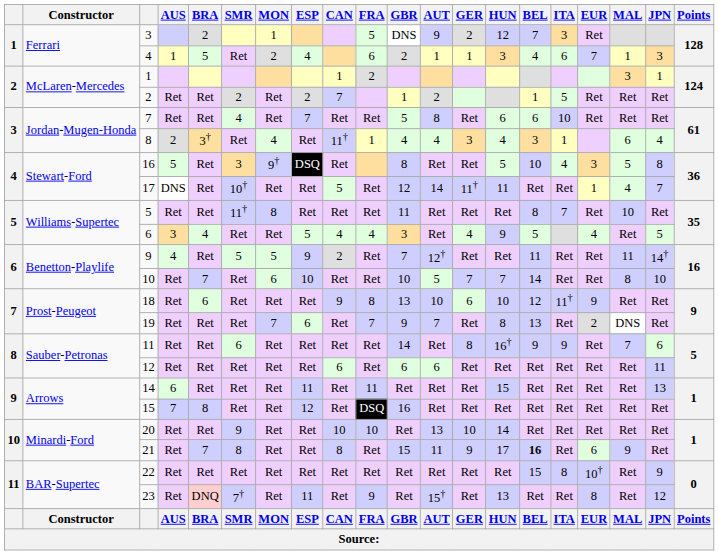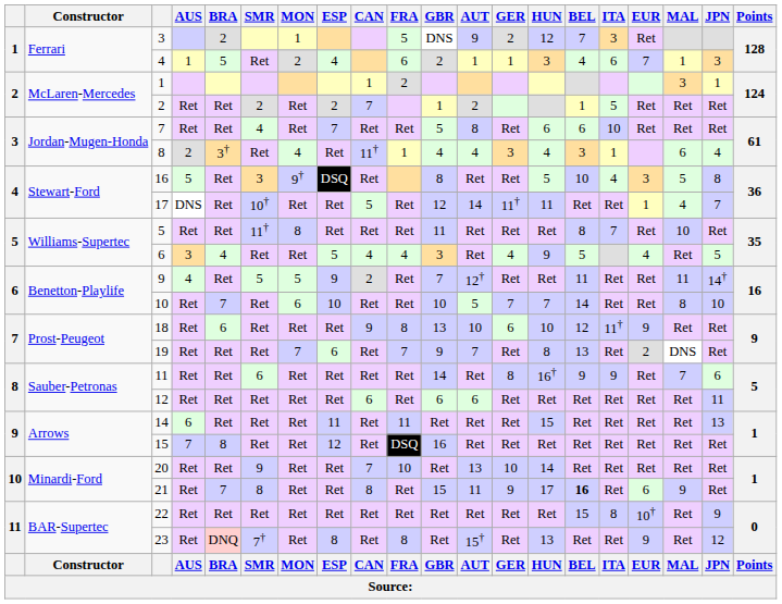 <table class="wikitable" style="font-size: 85%; text-align:center;">
 <tr valign="top">
 <th valign="middle"></th>
 <th valign="middle">Constructor</th>
 <th valign="middle"></th>
 <th><a href='#'>AUS</a><br></th>
 <th><a href='#'>BRA</a><br></th>
 <th><a href='#'>SMR</a><br></th>
 <th><a href='#'>MON</a><br></th>
 <th><a href='#'>ESP</a><br></th>
 <th><a href='#'>CAN</a><br></th>
 <th><a href='#'>FRA</a><br></th>
 <th><a href='#'>GBR</a><br></th>
 <th><a href='#'>AUT</a><br></th>
 <th><a href='#'>GER</a><br></th>
 <th><a href='#'>HUN</a><br></th>
 <th><a href='#'>BEL</a><br></th>
 <th><a href='#'>ITA</a><br></th>
 <th><a href='#'>EUR</a><br></th>
 <th><a href='#'>MAL</a><br></th>
 <th><a href='#'>JPN</a><br></th>
 <th valign="middle"><a href='#'>Points</a></th>
 </tr>
 <tr>
 <th rowspan="2">1</th>
 <td rowspan="2" align="left"> <a href='#'>Ferrari</a></td>
 <td align="center">3</td>
 <td style="background:#cfcfff;"></td>
 <td style="background:#dfdfdf;">2</td>
 <td style="background:#ffffbf;"></td>
 <td style="background:#ffffbf;">1</td>
 <td style="background:#ffdf9f;"></td>
 <td style="background:#efcfff;"></td>
 <td style="background:#dfffdf;">5</td>
 <td style="background:#ffffff;">DNS</td>
 <td style="background:#cfcfff;">9</td>
 <td style="background:#dfdfdf;">2</td>
 <td style="background:#cfcfff;">12</td>
 <td style="background:#cfcfff;">7</td>
 <td style="background:#ffdf9f;">3</td>
 <td style="background:#efcfff;">Ret</td>
 <td style="background:#dfdfdf;"></td>
 <td style="background:#dfdfdf;"></td>
 <th rowspan="2">128</th>
 </tr>
 <tr>
 <td align="center">4</td>
 <td style="background:#ffffbf;">1</td>
 <td style="background:#dfffdf;">5</td>
 <td style="background:#efcfff;">Ret</td>
 <td style="background:#dfdfdf;">2</td>
 <td style="background:#dfffdf;">4</td>
 <td style="background:#ffdf9f;"></td>
 <td style="background:#dfffdf;">6</td>
 <td style="background:#dfdfdf;">2</td>
 <td style="background:#ffffbf;">1</td>
 <td style="background:#ffffbf;">1</td>
 <td style="background:#ffdf9f;">3</td>
 <td style="background:#dfffdf;">4</td>
 <td style="background:#dfffdf;">6</td>
 <td style="background:#cfcfff;">7</td>
 <td style="background:#ffffbf;">1</td>
 <td style="background:#ffdf9f;">3</td>
 </tr>
 <tr>
 <th rowspan="2">2</th>
 <td rowspan="2" align="left"> <a href='#'>McLaren</a>-<a href='#'>Mercedes</a></td>
 <td align="center">1</td>
 <td style="background:#efcfff;"></td>
 <td style="background:#ffffbf;"></td>
 <td style="background:#efcfff;"></td>
 <td style="background:#ffdf9f;"></td>
 <td style="background:#ffffbf;"></td>
 <td style="background:#ffffbf;">1</td>
 <td style="background:#dfdfdf;">2</td>
 <td style="background:#efcfff;"></td>
 <td style="background:#ffdf9f;"></td>
 <td style="background:#efcfff;"></td>
 <td style="background:#ffffbf;"></td>
 <td style="background:#dfdfdf;"></td>
 <td style="background:#efcfff;"></td>
 <td style="background:#dfffdf;"></td>
 <td style="background:#ffdf9f;">3</td>
 <td style="background:#ffffbf;">1</td>
 <th rowspan="2">124</th>
 </tr>
 <tr>
 <td align="center">2</td>
 <td style="background:#efcfff;">Ret</td>
 <td style="background:#efcfff;">Ret</td>
 <td style="background:#dfdfdf;">2</td>
 <td style="background:#efcfff;">Ret</td>
 <td style="background:#dfdfdf;">2</td>
 <td style="background:#cfcfff;">7</td>
 <td style="background:#efcfff;"></td>
 <td style="background:#ffffbf;">1</td>
 <td style="background:#dfdfdf;">2</td>
 <td style="background:#dfffdf;"></td>
 <td style="background:#dfdfdf;"></td>
 <td style="background:#ffffbf;">1</td>
 <td style="background:#dfffdf;">5</td>
 <td style="background:#efcfff;">Ret</td>
 <td style="background:#efcfff;">Ret</td>
 <td style="background:#efcfff;">Ret</td>
 </tr>
 <tr>
 <th rowspan="2">3</th>
 <td rowspan="2" align="left" nowrap> <a href='#'>Jordan</a>-<a href='#'>Mugen-Honda</a></td>
 <td align="center">7</td>
 <td style="background:#efcfff;">Ret</td>
 <td style="background:#efcfff;">Ret</td>
 <td style="background:#dfffdf;">4</td>
 <td style="background:#efcfff;">Ret</td>
 <td style="background:#cfcfff;">7</td>
 <td style="background:#efcfff;">Ret</td>
 <td style="background:#efcfff;">Ret</td>
 <td style="background:#dfffdf;">5</td>
 <td style="background:#cfcfff;">8</td>
 <td style="background:#efcfff;">Ret</td>
 <td style="background:#dfffdf;">6</td>
 <td style="background:#dfffdf;">6</td>
 <td style="background:#cfcfff;">10</td>
 <td style="background:#efcfff;">Ret</td>
 <td style="background:#efcfff;">Ret</td>
 <td style="background:#efcfff;">Ret</td>
 <th rowspan="2">61</th>
 </tr>
 <tr>
 <td align="center">8</td>
 <td style="background:#dfdfdf;">2</td>
 <td style="background:#ffdf9f;">3<sup>†</sup></td>
 <td style="background:#efcfff;">Ret</td>
 <td style="background:#dfffdf;">4</td>
 <td style="background:#efcfff;">Ret</td>
 <td style="background:#cfcfff;">11<sup>†</sup></td>
 <td style="background:#ffffbf;">1</td>
 <td style="background:#dfffdf;">4</td>
 <td style="background:#dfffdf;">4</td>
 <td style="background:#ffdf9f;">3</td>
 <td style="background:#dfffdf;">4</td>
 <td style="background:#ffdf9f;">3</td>
 <td style="background:#ffffbf;">1</td>
 <td style="background:#efcfff;"></td>
 <td style="background:#dfffdf;">6</td>
 <td style="background:#dfffdf;">4</td>
 </tr>
 <tr>
 <th rowspan="2">4</th>
 <td rowspan="2" align="left"> <a href='#'>Stewart</a>-<a href='#'>Ford</a></td>
 <td align="center">16</td>
 <td style="background:#dfffdf;">5</td>
 <td style="background:#efcfff;">Ret</td>
 <td style="background:#ffdf9f;">3</td>
 <td style="background:#cfcfff;">9<sup>†</sup></td>
 <td style="background:#000000; color:white">DSQ</td>
 <td style="background:#efcfff;">Ret</td>
 <td style="background:#ffdf9f;"></td>
 <td style="background:#cfcfff;">8</td>
 <td style="background:#efcfff;">Ret</td>
 <td style="background:#efcfff;">Ret</td>
 <td style="background:#dfffdf;">5</td>
 <td style="background:#cfcfff;">10</td>
 <td style="background:#dfffdf;">4</td>
 <td style="background:#ffdf9f;">3</td>
 <td style="background:#dfffdf;">5</td>
 <td style="background:#cfcfff;">8</td>
 <th rowspan="2">36</th>
 </tr>
 <tr>
 <td align="center">17</td>
 <td style="background:#ffffff;">DNS</td>
 <td style="background:#efcfff;">Ret</td>
 <td style="background:#cfcfff;">10<sup>†</sup></td>
 <td style="background:#efcfff;">Ret</td>
 <td style="background:#efcfff;">Ret</td>
 <td style="background:#dfffdf;">5</td>
 <td style="background:#efcfff;">Ret</td>
 <td style="background:#cfcfff;">12</td>
 <td style="background:#cfcfff;">14</td>
 <td style="background:#cfcfff;">11<sup>†</sup></td>
 <td style="background:#cfcfff;">11</td>
 <td style="background:#efcfff;">Ret</td>
 <td style="background:#efcfff;">Ret</td>
 <td style="background:#ffffbf;">1</td>
 <td style="background:#dfffdf;">4</td>
 <td style="background:#cfcfff;">7</td>
 </tr>
 <tr>
 <th rowspan="2">5</th>
 <td rowspan="2" align="left"> <a href='#'>Williams</a>-<a href='#'>Supertec</a></td>
 <td align="center">5</td>
 <td style="background:#efcfff;">Ret</td>
 <td style="background:#efcfff;">Ret</td>
 <td style="background:#cfcfff;">11<sup>†</sup></td>
 <td style="background:#cfcfff;">8</td>
 <td style="background:#efcfff;">Ret</td>
 <td style="background:#efcfff;">Ret</td>
 <td style="background:#efcfff;">Ret</td>
 <td style="background:#cfcfff;">11</td>
 <td style="background:#efcfff;">Ret</td>
 <td style="background:#efcfff;">Ret</td>
 <td style="background:#efcfff;">Ret</td>
 <td style="background:#cfcfff;">8</td>
 <td style="background:#cfcfff;">7</td>
 <td style="background:#efcfff;">Ret</td>
 <td style="background:#cfcfff;">10</td>
 <td style="background:#efcfff;">Ret</td>
 <th rowspan="2">35</th>
 </tr>
 <tr>
 <td align="center">6</td>
 <td style="background:#ffdf9f;">3</td>
 <td style="background:#dfffdf;">4</td>
 <td style="background:#efcfff;">Ret</td>
 <td style="background:#efcfff;">Ret</td>
 <td style="background:#dfffdf;">5</td>
 <td style="background:#dfffdf;">4</td>
 <td style="background:#dfffdf;">4</td>
 <td style="background:#ffdf9f;">3</td>
 <td style="background:#efcfff;">Ret</td>
 <td style="background:#dfffdf;">4</td>
 <td style="background:#cfcfff;">9</td>
 <td style="background:#dfffdf;">5</td>
 <td style="background:#dfdfdf;"></td>
 <td style="background:#dfffdf;">4</td>
 <td style="background:#efcfff;">Ret</td>
 <td style="background:#dfffdf;">5</td>
 </tr>
 <tr>
 <th rowspan="2">6</th>
 <td rowspan="2" align="left"> <a href='#'>Benetton</a>-<a href='#'>Playlife</a></td>
 <td align="center">9</td>
 <td style="background:#dfffdf;">4</td>
 <td style="background:#efcfff;">Ret</td>
 <td style="background:#dfffdf;">5</td>
 <td style="background:#dfffdf;">5</td>
 <td style="background:#cfcfff;">9</td>
 <td style="background:#dfdfdf;">2</td>
 <td style="background:#efcfff;">Ret</td>
 <td style="background:#cfcfff;">7</td>
 <td style="background:#cfcfff;">12<sup>†</sup></td>
 <td style="background:#efcfff;">Ret</td>
 <td style="background:#efcfff;">Ret</td>
 <td style="background:#cfcfff;">11</td>
 <td style="background:#efcfff;">Ret</td>
 <td style="background:#efcfff;">Ret</td>
 <td style="background:#cfcfff;">11</td>
 <td style="background:#cfcfff;">14<sup>†</sup></td>
 <th rowspan="2">16</th>
 </tr>
 <tr>
 <td align="center">10</td>
 <td style="background:#efcfff;">Ret</td>
 <td style="background:#cfcfff;">7</td>
 <td style="background:#efcfff;">Ret</td>
 <td style="background:#dfffdf;">6</td>
 <td style="background:#cfcfff;">10</td>
 <td style="background:#efcfff;">Ret</td>
 <td style="background:#efcfff;">Ret</td>
 <td style="background:#cfcfff;">10</td>
 <td style="background:#dfffdf;">5</td>
 <td style="background:#cfcfff;">7</td>
 <td style="background:#cfcfff;">7</td>
 <td style="background:#cfcfff;">14</td>
 <td style="background:#efcfff;">Ret</td>
 <td style="background:#efcfff;">Ret</td>
 <td style="background:#cfcfff;">8</td>
 <td style="background:#cfcfff;">10</td>
 </tr>
 <tr>
 <th rowspan="2">7</th>
 <td rowspan="2" align="left"> <a href='#'>Prost</a>-<a href='#'>Peugeot</a></td>
 <td align="center">18</td>
 <td style="background:#efcfff;">Ret</td>
 <td style="background:#dfffdf;">6</td>
 <td style="background:#efcfff;">Ret</td>
 <td style="background:#efcfff;">Ret</td>
 <td style="background:#efcfff;">Ret</td>
 <td style="background:#cfcfff;">9</td>
 <td style="background:#cfcfff;">8</td>
 <td style="background:#cfcfff;">13</td>
 <td style="background:#cfcfff;">10</td>
 <td style="background:#dfffdf;">6</td>
 <td style="background:#cfcfff;">10</td>
 <td style="background:#cfcfff;">12</td>
 <td style="background:#cfcfff;">11<sup>†</sup></td>
 <td style="background:#cfcfff;">9</td>
 <td style="background:#efcfff;">Ret</td>
 <td style="background:#efcfff;">Ret</td>
 <th rowspan="2">9</th>
 </tr>
 <tr>
 <td align="center">19</td>
 <td style="background:#efcfff;">Ret</td>
 <td style="background:#efcfff;">Ret</td>
 <td style="background:#efcfff;">Ret</td>
 <td style="background:#cfcfff;">7</td>
 <td style="background:#dfffdf;">6</td>
 <td style="background:#efcfff;">Ret</td>
 <td style="background:#cfcfff;">7</td>
 <td style="background:#cfcfff;">9</td>
 <td style="background:#cfcfff;">7</td>
 <td style="background:#efcfff;">Ret</td>
 <td style="background:#cfcfff;">8</td>
 <td style="background:#cfcfff;">13</td>
 <td style="background:#efcfff;">Ret</td>
 <td style="background:#dfdfdf;">2</td>
 <td style="background:#ffffff;">DNS</td>
 <td style="background:#efcfff;">Ret</td>
 </tr>
 <tr>
 <th rowspan="2">8</th>
 <td rowspan="2" align="left"> <a href='#'>Sauber</a>-<a href='#'>Petronas</a></td>
 <td align="center">11</td>
 <td style="background:#efcfff;">Ret</td>
 <td style="background:#efcfff;">Ret</td>
 <td style="background:#dfffdf;">6</td>
 <td style="background:#efcfff;">Ret</td>
 <td style="background:#efcfff;">Ret</td>
 <td style="background:#efcfff;">Ret</td>
 <td style="background:#efcfff;">Ret</td>
 <td style="background:#cfcfff;">14</td>
 <td style="background:#efcfff;">Ret</td>
 <td style="background:#cfcfff;">8</td>
 <td style="background:#cfcfff;">16<sup>†</sup></td>
 <td style="background:#cfcfff;">9</td>
 <td style="background:#cfcfff;">9</td>
 <td style="background:#efcfff;">Ret</td>
 <td style="background:#cfcfff;">7</td>
 <td style="background:#dfffdf;">6</td>
 <th rowspan="2">5</th>
 </tr>
 <tr>
 <td align="center">12</td>
 <td style="background:#efcfff;">Ret</td>
 <td style="background:#efcfff;">Ret</td>
 <td style="background:#efcfff;">Ret</td>
 <td style="background:#efcfff;">Ret</td>
 <td style="background:#efcfff;">Ret</td>
 <td style="background:#dfffdf;">6</td>
 <td style="background:#efcfff;">Ret</td>
 <td style="background:#dfffdf;">6</td>
 <td style="background:#dfffdf;">6</td>
 <td style="background:#efcfff;">Ret</td>
 <td style="background:#efcfff;">Ret</td>
 <td style="background:#efcfff;">Ret</td>
 <td style="background:#efcfff;">Ret</td>
 <td style="background:#efcfff;">Ret</td>
 <td style="background:#efcfff;">Ret</td>
 <td style="background:#cfcfff;">11</td>
 </tr>
 <tr>
 <th rowspan="2">9</th>
 <td rowspan="2" align="left"> <a href='#'>Arrows</a></td>
 <td align="center">14</td>
 <td style="background:#dfffdf;">6</td>
 <td style="background:#efcfff;">Ret</td>
 <td style="background:#efcfff;">Ret</td>
 <td style="background:#efcfff;">Ret</td>
 <td style="background:#cfcfff;">11</td>
 <td style="background:#efcfff;">Ret</td>
 <td style="background:#cfcfff;">11</td>
 <td style="background:#efcfff;">Ret</td>
 <td style="background:#efcfff;">Ret</td>
 <td style="background:#efcfff;">Ret</td>
 <td style="background:#cfcfff;">15</td>
 <td style="background:#efcfff;">Ret</td>
 <td style="background:#efcfff;">Ret</td>
 <td style="background:#efcfff;">Ret</td>
 <td style="background:#efcfff;">Ret</td>
 <td style="background:#cfcfff;">13</td>
 <th rowspan="2">1</th>
 </tr>
 <tr>
 <td align="center">15</td>
 <td style="background:#cfcfff;">7</td>
 <td style="background:#cfcfff;">8</td>
 <td style="background:#efcfff;">Ret</td>
 <td style="background:#efcfff;">Ret</td>
 <td style="background:#cfcfff;">12</td>
 <td style="background:#efcfff;">Ret</td>
 <td style="background:#000000; color:white">DSQ</td>
 <td style="background:#cfcfff;">16</td>
 <td style="background:#efcfff;">Ret</td>
 <td style="background:#efcfff;">Ret</td>
 <td style="background:#efcfff;">Ret</td>
 <td style="background:#efcfff;">Ret</td>
 <td style="background:#efcfff;">Ret</td>
 <td style="background:#efcfff;">Ret</td>
 <td style="background:#efcfff;">Ret</td>
 <td style="background:#efcfff;">Ret</td>
 </tr>
 <tr>
 <th rowspan="2">10</th>
 <td rowspan="2" align="left"> <a href='#'>Minardi</a>-<a href='#'>Ford</a></td>
 <td align="center">20</td>
 <td style="background:#efcfff;">Ret</td>
 <td style="background:#efcfff;">Ret</td>
 <td style="background:#cfcfff;">9</td>
 <td style="background:#efcfff;">Ret</td>
 <td style="background:#efcfff;">Ret</td>
-<td style="background:#cfcfff;">10</td>
+<td style="background:#cfcfff;">7</td>
 <td style="background:#cfcfff;">10</td>
 <td style="background:#efcfff;">Ret</td>
 <td style="background:#cfcfff;">13</td>
 <td style="background:#cfcfff;">10</td>
 <td style="background:#cfcfff;">14</td>
 <td style="background:#efcfff;">Ret</td>
 <td style="background:#efcfff;">Ret</td>
 <td style="background:#efcfff;">Ret</td>
 <td style="background:#efcfff;">Ret</td>
 <td style="background:#efcfff;">Ret</td>
 <th rowspan="2">1</th>
 </tr>
 <tr>
 <td align="center">21</td>
 <td style="background:#efcfff;">Ret</td>
 <td style="background:#cfcfff;">7</td>
 <td style="background:#cfcfff;">8</td>
 <td style="background:#efcfff;">Ret</td>
 <td style="background:#efcfff;">Ret</td>
 <td style="background:#cfcfff;">8</td>
 <td style="background:#efcfff;">Ret</td>
 <td style="background:#cfcfff;">15</td>
 <td style="background:#cfcfff;">11</td>
 <td style="background:#cfcfff;">9</td>
 <td style="background:#cfcfff;">17</td>
 <td style="background:#cfcfff;"><strong>16</strong></td>
 <td style="background:#efcfff;">Ret</td>
 <td style="background:#dfffdf;">6</td>
 <td style="background:#cfcfff;">9</td>
 <td style="background:#efcfff;">Ret</td>
 </tr>
 <tr>
 <th rowspan="2">11</th>
 <td rowspan="2" align="left"> <a href='#'>BAR</a>-<a href='#'>Supertec</a></td>
 <td align="center">22</td>
 <td style="background:#efcfff;">Ret</td>
 <td style="background:#efcfff;">Ret</td>
 <td style="background:#efcfff;">Ret</td>
 <td style="background:#efcfff;">Ret</td>
 <td style="background:#efcfff;">Ret</td>
 <td style="background:#efcfff;">Ret</td>
 <td style="background:#efcfff;">Ret</td>
 <td style="background:#efcfff;">Ret</td>
 <td style="background:#efcfff;">Ret</td>
 <td style="background:#efcfff;">Ret</td>
 <td style="background:#efcfff;">Ret</td>
 <td style="background:#cfcfff;">15</td>
 <td style="background:#cfcfff;">8</td>
 <td style="background:#cfcfff;">10<sup>†</sup></td>
 <td style="background:#efcfff;">Ret</td>
 <td style="background:#cfcfff;">9</td>
 <th rowspan="2">0</th>
 </tr>
 <tr>
 <td align="center">23</td>
 <td style="background:#efcfff;">Ret</td>
 <td style="background:#FFCFCF;">DNQ</td>
 <td style="background:#cfcfff;">7<sup>†</sup></td>
 <td style="background:#efcfff;">Ret</td>
-<td style="background:#cfcfff;">11</td>
+<td style="background:#cfcfff;">8</td>
 <td style="background:#efcfff;">Ret</td>
-<td style="background:#cfcfff;">9</td>
+<td style="background:#cfcfff;">8</td>
 <td style="background:#efcfff;">Ret</td>
 <td style="background:#cfcfff;">15<sup>†</sup></td>
 <td style="background:#efcfff;">Ret</td>
 <td style="background:#cfcfff;">13</td>
 <td style="background:#efcfff;">Ret</td>
 <td style="background:#efcfff;">Ret</td>
-<td style="background:#cfcfff;">8</td>
+<td style="background:#cfcfff;">9</td>
 <td style="background:#efcfff;">Ret</td>
 <td style="background:#cfcfff;">12</td>
 </tr>
 <tr valign="top">
 <th valign="middle"></th>
 <th valign="middle">Constructor</th>
 <th valign="middle"></th>
 <th><a href='#'>AUS</a><br></th>
 <th><a href='#'>BRA</a><br></th>
 <th><a href='#'>SMR</a><br></th>
 <th><a href='#'>MON</a><br></th>
 <th><a href='#'>ESP</a><br></th>
 <th><a href='#'>CAN</a><br></th>
 <th><a href='#'>FRA</a><br></th>
 <th><a href='#'>GBR</a><br></th>
 <th><a href='#'>AUT</a><br></th>
 <th><a href='#'>GER</a><br></th>
 <th><a href='#'>HUN</a><br></th>
 <th><a href='#'>BEL</a><br></th>
 <th><a href='#'>ITA</a><br></th>
 <th><a href='#'>EUR</a><br></th>
 <th><a href='#'>MAL</a><br></th>
 <th><a href='#'>JPN</a><br></th>
 <th valign="middle"><a href='#'>Points</a></th>
 </tr>
 <tr>
 <th colspan="20">Source:</th>
 </tr>
 </table>
